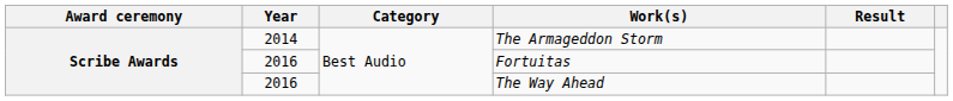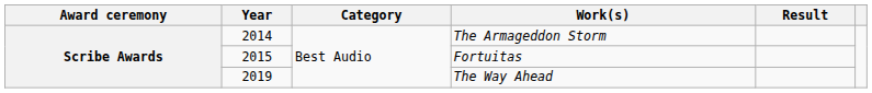 <table class="wikitable sortable plainrowheaders" style="width:100%;">
 <tr>
 <th scope="col">Award ceremony</th>
 <th scope="col">Year</th>
 <th scope="col">Category</th>
 <th scope="col">Work(s)</th>
 <th scope="col">Result</th>
 <th scope="col" class="unsortable"></th>
 </tr>
 <tr>
 <th scope="row" rowspan="3">Scribe Awards</th>
 <td style="text-align:center">2014</td>
 <td rowspan="3">Best Audio</td>
 <td><em>The Armageddon Storm</em></td>
 <td></td>
 <td style="text-align:center" rowspan="3"></td>
 </tr>
 <tr>
-<td style="text-align:center">2016</td>
+<td style="text-align:center">2015</td>
 <td><em>Fortuitas</em></td>
 <td></td>
 </tr>
 <tr>
-<td style="text-align:center">2016</td>
+<td style="text-align:center">2019</td>
 <td><em>The Way Ahead</em></td>
 <td></td>
 </tr>
 </table>
